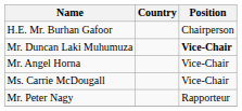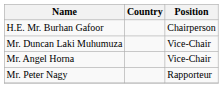 <table class="wikitable">
 <tr>
 <th>Name</th>
 <th>Country</th>
 <th>Position</th>
 </tr>
 <tr>
 <td>H.E. Mr. Burhan Gafoor</td>
 <td></td>
 <td>Chairperson</td>
 </tr>
 <tr>
 <td>Mr. Duncan Laki Muhumuza</td>
 <td></td>
-<td><strong>Vice-Chair</strong></td>
+<td>Vice-Chair</td>
 </tr>
 <tr>
 <td>Mr. Angel Horna</td>
-<td></td>
-<td>Vice-Chair</td>
-</tr>
-<tr>
-<td>Ms. Carrie McDougall</td>
 <td></td>
 <td>Vice-Chair</td>
 </tr>
 <tr>
 <td>Mr. Peter Nagy</td>
 <td></td>
 <td>Rapporteur</td>
 </tr>
 <tr>
 </tr>
 </table>
